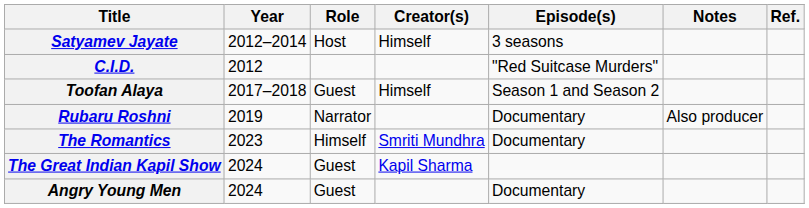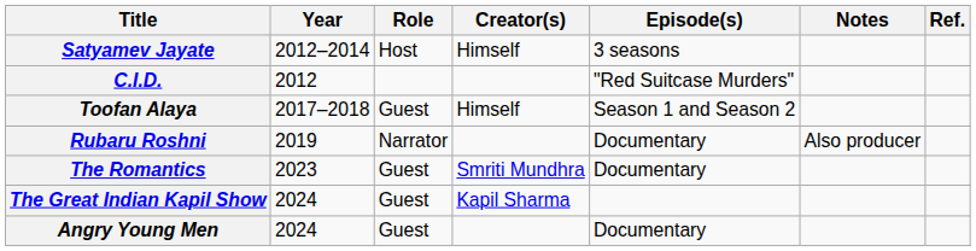 <table class="wikitable sortable plainrowheaders" style="text-align: margin;">
 <tr>
 <th scope="col">Title</th>
 <th scope="col">Year</th>
 <th scope="col">Role</th>
 <th scope="col">Creator(s)</th>
 <th scope="col" class="unsortable">Episode(s)</th>
 <th scope="col">Notes</th>
 <th scope="col" class="unsortable">Ref.</th>
 </tr>
 <tr>
 <th scope="row"><em><a href='#'>Satyamev Jayate</a></em></th>
 <td>2012–2014</td>
 <td>Host</td>
 <td>Himself</td>
 <td>3 seasons</td>
 <td></td>
 <td style="text-align: center;"></td>
 </tr>
 <tr>
 <th scope="row"><em><a href='#'>C.I.D.</a></em></th>
 <td>2012</td>
 <td></td>
 <td></td>
 <td>"Red Suitcase Murders"</td>
 <td></td>
 <td style="text-align: center;"></td>
 </tr>
 <tr>
 <th scope="row"><em>Toofan Alaya</em></th>
 <td>2017–2018</td>
 <td>Guest</td>
 <td>Himself</td>
 <td>Season 1 and Season 2</td>
 <td></td>
 <td style="text-align: center;"></td>
 </tr>
 <tr>
 <th scope="row"><em><a href='#'>Rubaru Roshni</a></em></th>
 <td>2019</td>
 <td>Narrator</td>
 <td></td>
 <td>Documentary</td>
 <td>Also producer</td>
 <td style="text-align: center;"></td>
 </tr>
 <tr>
 <th scope="row"><em><a href='#'>The Romantics</a></em></th>
 <td>2023</td>
-<td>Himself</td>
+<td>Guest</td>
 <td><a href='#'>Smriti Mundhra</a></td>
 <td>Documentary</td>
 <td></td>
 <td style="text-align: center;"></td>
 </tr>
 <tr>
 <th scope="row"><em><a href='#'>The Great Indian Kapil Show</a></em></th>
 <td>2024</td>
 <td>Guest</td>
 <td><a href='#'>Kapil Sharma</a></td>
 <td></td>
 <td></td>
 <td style="text-align: center;"></td>
 </tr>
 <tr>
 <th scope="row"><em>Angry Young Men</em></th>
 <td>2024</td>
 <td>Guest</td>
 <td></td>
 <td>Documentary</td>
 <td></td>
 <td style="text-align: center;"></td>
 </tr>
 </table>
